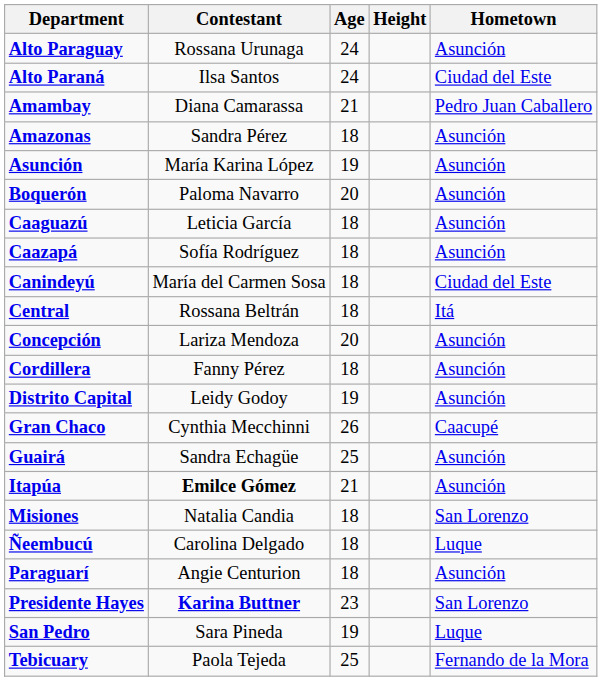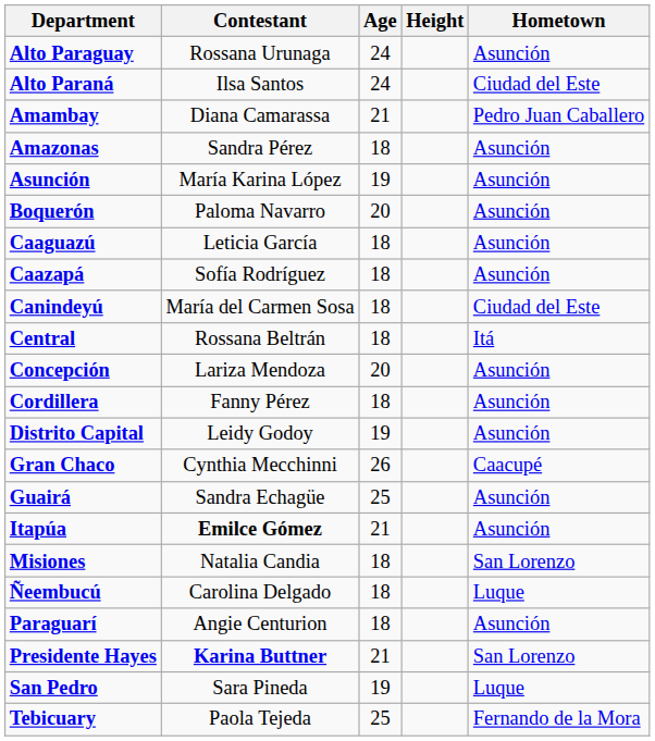 <table class="sortable wikitable">
 <tr>
 <th>Department</th>
 <th>Contestant</th>
 <th>Age</th>
 <th>Height</th>
 <th>Hometown</th>
 </tr>
 <tr>
 <td> <strong><a href='#'>Alto Paraguay</a></strong></td>
 <td style="text-align: center;">Rossana Urunaga</td>
 <td style="text-align: center;">24</td>
 <td style="text-align: center;"></td>
 <td><a href='#'>Asunción</a></td>
 </tr>
 <tr>
 <td> <strong><a href='#'>Alto Paraná</a></strong></td>
 <td style="text-align: center;">Ilsa Santos</td>
 <td style="text-align: center;">24</td>
 <td style="text-align: center;"></td>
 <td><a href='#'>Ciudad del Este</a></td>
 </tr>
 <tr>
 <td> <strong><a href='#'>Amambay</a></strong></td>
 <td style="text-align: center;">Diana Camarassa</td>
 <td style="text-align: center;">21</td>
 <td style="text-align: center;"></td>
 <td><a href='#'>Pedro Juan Caballero</a></td>
 </tr>
 <tr>
 <td> <strong><a href='#'>Amazonas</a></strong></td>
 <td style="text-align: center;">Sandra Pérez</td>
 <td style="text-align: center;">18</td>
 <td style="text-align: center;"></td>
 <td><a href='#'>Asunción</a></td>
 </tr>
 <tr>
 <td> <strong><a href='#'>Asunción</a></strong></td>
 <td style="text-align: center;">María Karina López</td>
 <td style="text-align: center;">19</td>
 <td style="text-align: center;"></td>
 <td><a href='#'>Asunción</a></td>
 </tr>
 <tr>
 <td> <strong><a href='#'>Boquerón</a></strong></td>
 <td style="text-align: center;">Paloma Navarro</td>
 <td style="text-align: center;">20</td>
 <td style="text-align: center;"></td>
 <td><a href='#'>Asunción</a></td>
 </tr>
 <tr>
 <td> <strong><a href='#'>Caaguazú</a></strong></td>
 <td style="text-align: center;">Leticia García</td>
 <td style="text-align: center;">18</td>
 <td style="text-align: center;"></td>
 <td><a href='#'>Asunción</a></td>
 </tr>
 <tr>
 <td> <strong><a href='#'>Caazapá</a></strong></td>
 <td style="text-align: center;">Sofía Rodríguez</td>
 <td style="text-align: center;">18</td>
 <td style="text-align: center;"></td>
 <td><a href='#'>Asunción</a></td>
 </tr>
 <tr>
 <td> <strong><a href='#'>Canindeyú</a></strong></td>
 <td style="text-align: center;">María del Carmen Sosa</td>
 <td style="text-align: center;">18</td>
 <td style="text-align: center;"></td>
 <td><a href='#'>Ciudad del Este</a></td>
 </tr>
 <tr>
 <td> <strong><a href='#'>Central</a></strong></td>
 <td style="text-align: center;">Rossana Beltrán</td>
 <td style="text-align: center;">18</td>
 <td style="text-align: center;"></td>
 <td><a href='#'>Itá</a></td>
 </tr>
 <tr>
 <td> <strong><a href='#'>Concepción</a></strong></td>
 <td style="text-align: center;">Lariza Mendoza</td>
 <td style="text-align: center;">20</td>
 <td style="text-align: center;"></td>
 <td><a href='#'>Asunción</a></td>
 </tr>
 <tr>
 <td> <strong><a href='#'>Cordillera</a></strong></td>
 <td style="text-align: center;">Fanny Pérez</td>
 <td style="text-align: center;">18</td>
 <td style="text-align: center;"></td>
 <td><a href='#'>Asunción</a></td>
 </tr>
 <tr>
 <td> <strong><a href='#'>Distrito Capital</a></strong></td>
 <td style="text-align: center;">Leidy Godoy</td>
 <td style="text-align: center;">19</td>
 <td style="text-align: center;"></td>
 <td><a href='#'>Asunción</a></td>
 </tr>
 <tr>
 <td> <strong><a href='#'>Gran Chaco</a></strong></td>
 <td style="text-align: center;">Cynthia Mecchinni</td>
 <td style="text-align: center;">26</td>
 <td style="text-align: center;"></td>
 <td><a href='#'>Caacupé</a></td>
 </tr>
 <tr>
 <td> <strong><a href='#'>Guairá</a></strong></td>
 <td style="text-align: center;">Sandra Echagüe</td>
 <td style="text-align: center;">25</td>
 <td style="text-align: center;"></td>
 <td><a href='#'>Asunción</a></td>
 </tr>
 <tr>
 <td> <strong><a href='#'>Itapúa</a></strong></td>
 <td style="text-align: center;"><strong>Emilce Gómez</strong></td>
 <td style="text-align: center;">21</td>
 <td style="text-align: center;"></td>
 <td><a href='#'>Asunción</a></td>
 </tr>
 <tr>
 <td> <strong><a href='#'>Misiones</a></strong></td>
 <td style="text-align: center;">Natalia Candia</td>
 <td style="text-align: center;">18</td>
 <td style="text-align: center;"></td>
 <td><a href='#'>San Lorenzo</a></td>
 </tr>
 <tr>
 <td> <strong><a href='#'>Ñeembucú</a></strong></td>
 <td style="text-align: center;">Carolina Delgado</td>
 <td style="text-align: center;">18</td>
 <td style="text-align: center;"></td>
 <td><a href='#'>Luque</a></td>
 </tr>
 <tr>
 <td> <strong><a href='#'>Paraguarí</a></strong></td>
 <td style="text-align: center;">Angie Centurion</td>
 <td style="text-align: center;">18</td>
 <td style="text-align: center;"></td>
 <td><a href='#'>Asunción</a></td>
 </tr>
 <tr>
 <td> <strong><a href='#'>Presidente Hayes</a></strong></td>
 <td style="text-align: center;"><strong><a href='#'>Karina Buttner</a></strong></td>
-<td style="text-align: center;">23</td>
+<td style="text-align: center;">21</td>
 <td style="text-align: center;"></td>
 <td><a href='#'>San Lorenzo</a></td>
 </tr>
 <tr>
 <td> <strong><a href='#'>San Pedro</a></strong></td>
 <td style="text-align: center;">Sara Pineda</td>
 <td style="text-align: center;">19</td>
 <td style="text-align: center;"></td>
 <td><a href='#'>Luque</a></td>
 </tr>
 <tr>
 <td> <strong><a href='#'>Tebicuary</a></strong></td>
 <td style="text-align: center;">Paola Tejeda</td>
 <td style="text-align: center;">25</td>
 <td style="text-align: center;"></td>
 <td><a href='#'>Fernando de la Mora</a></td>
 </tr>
 </table>
